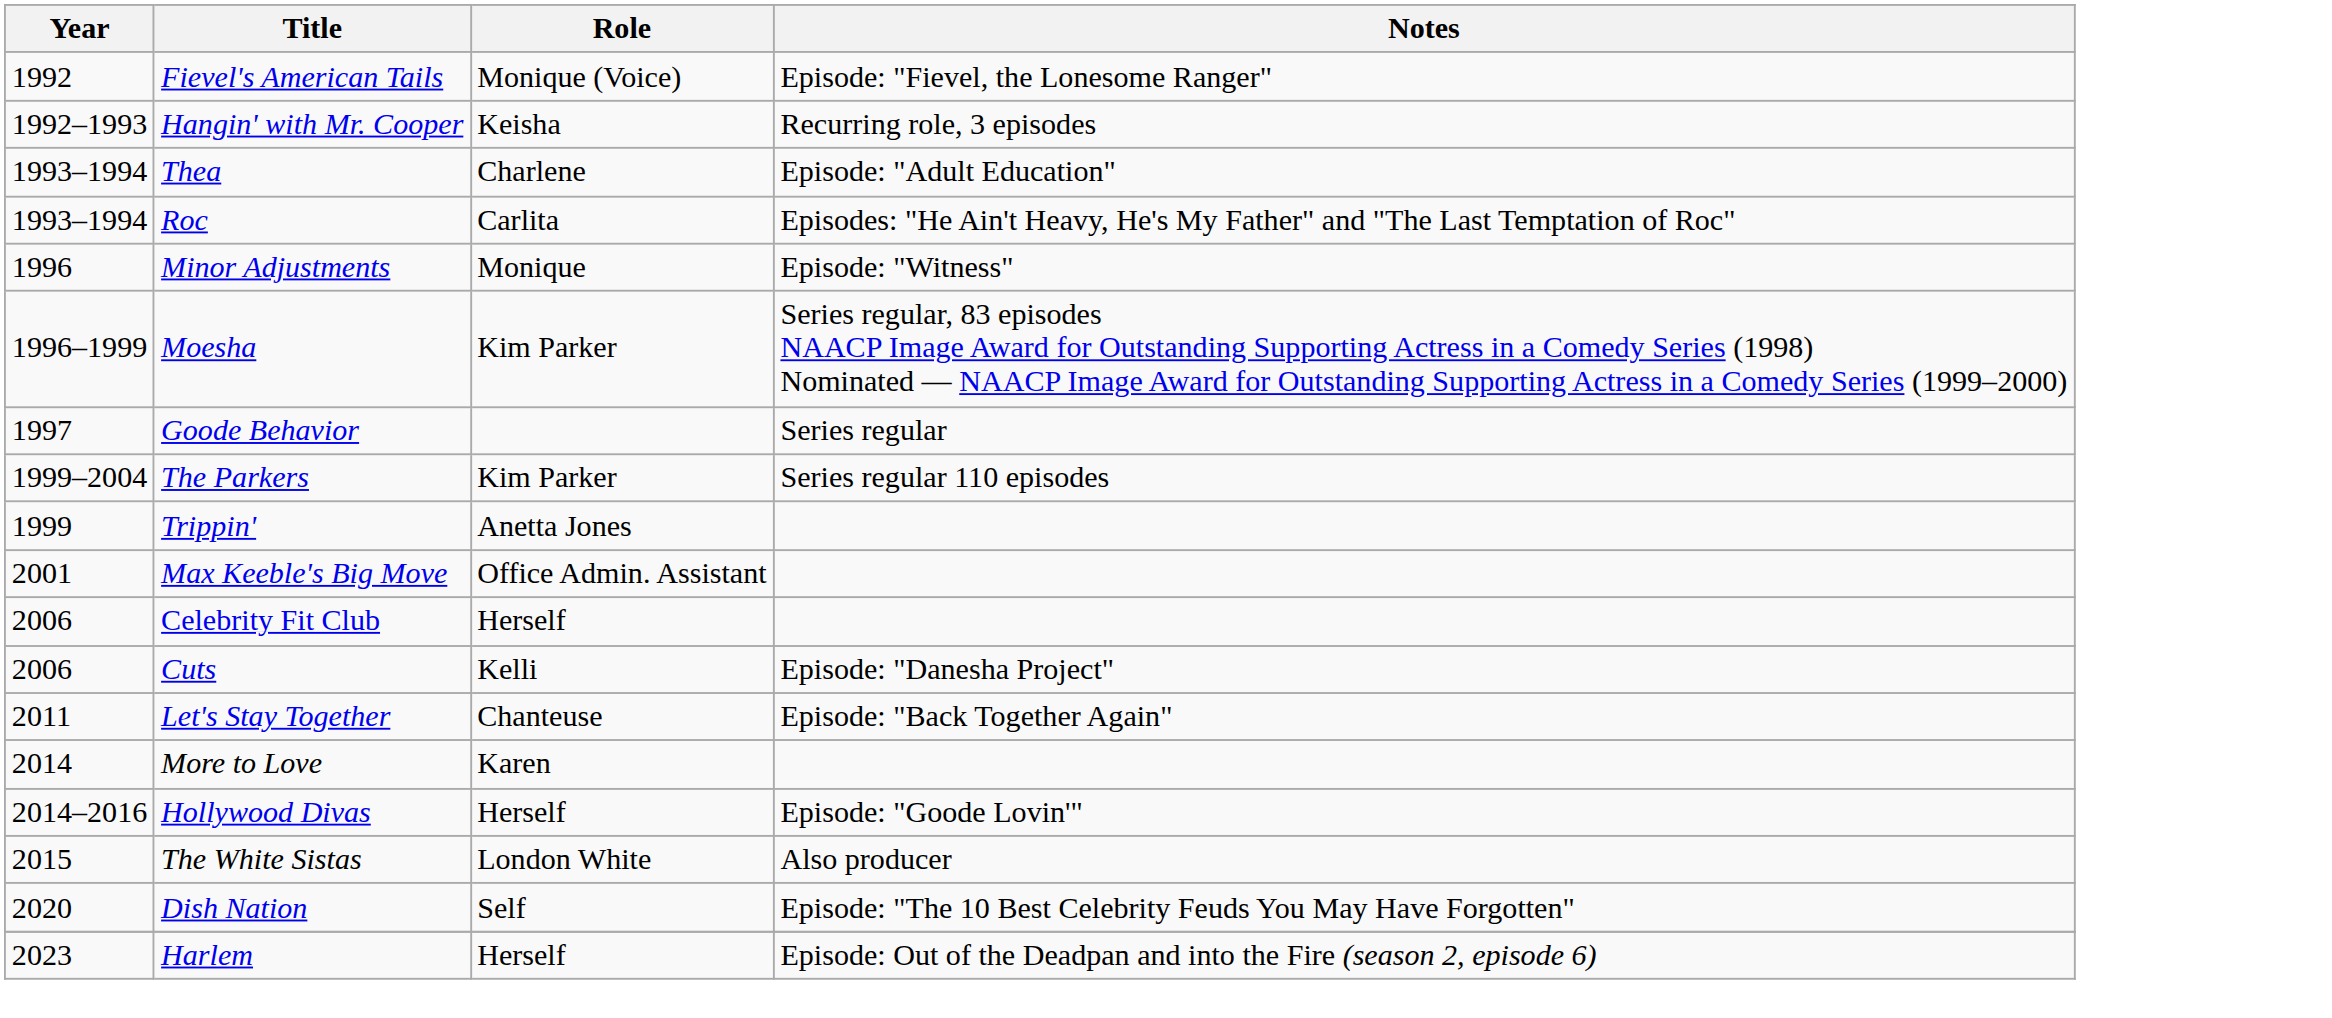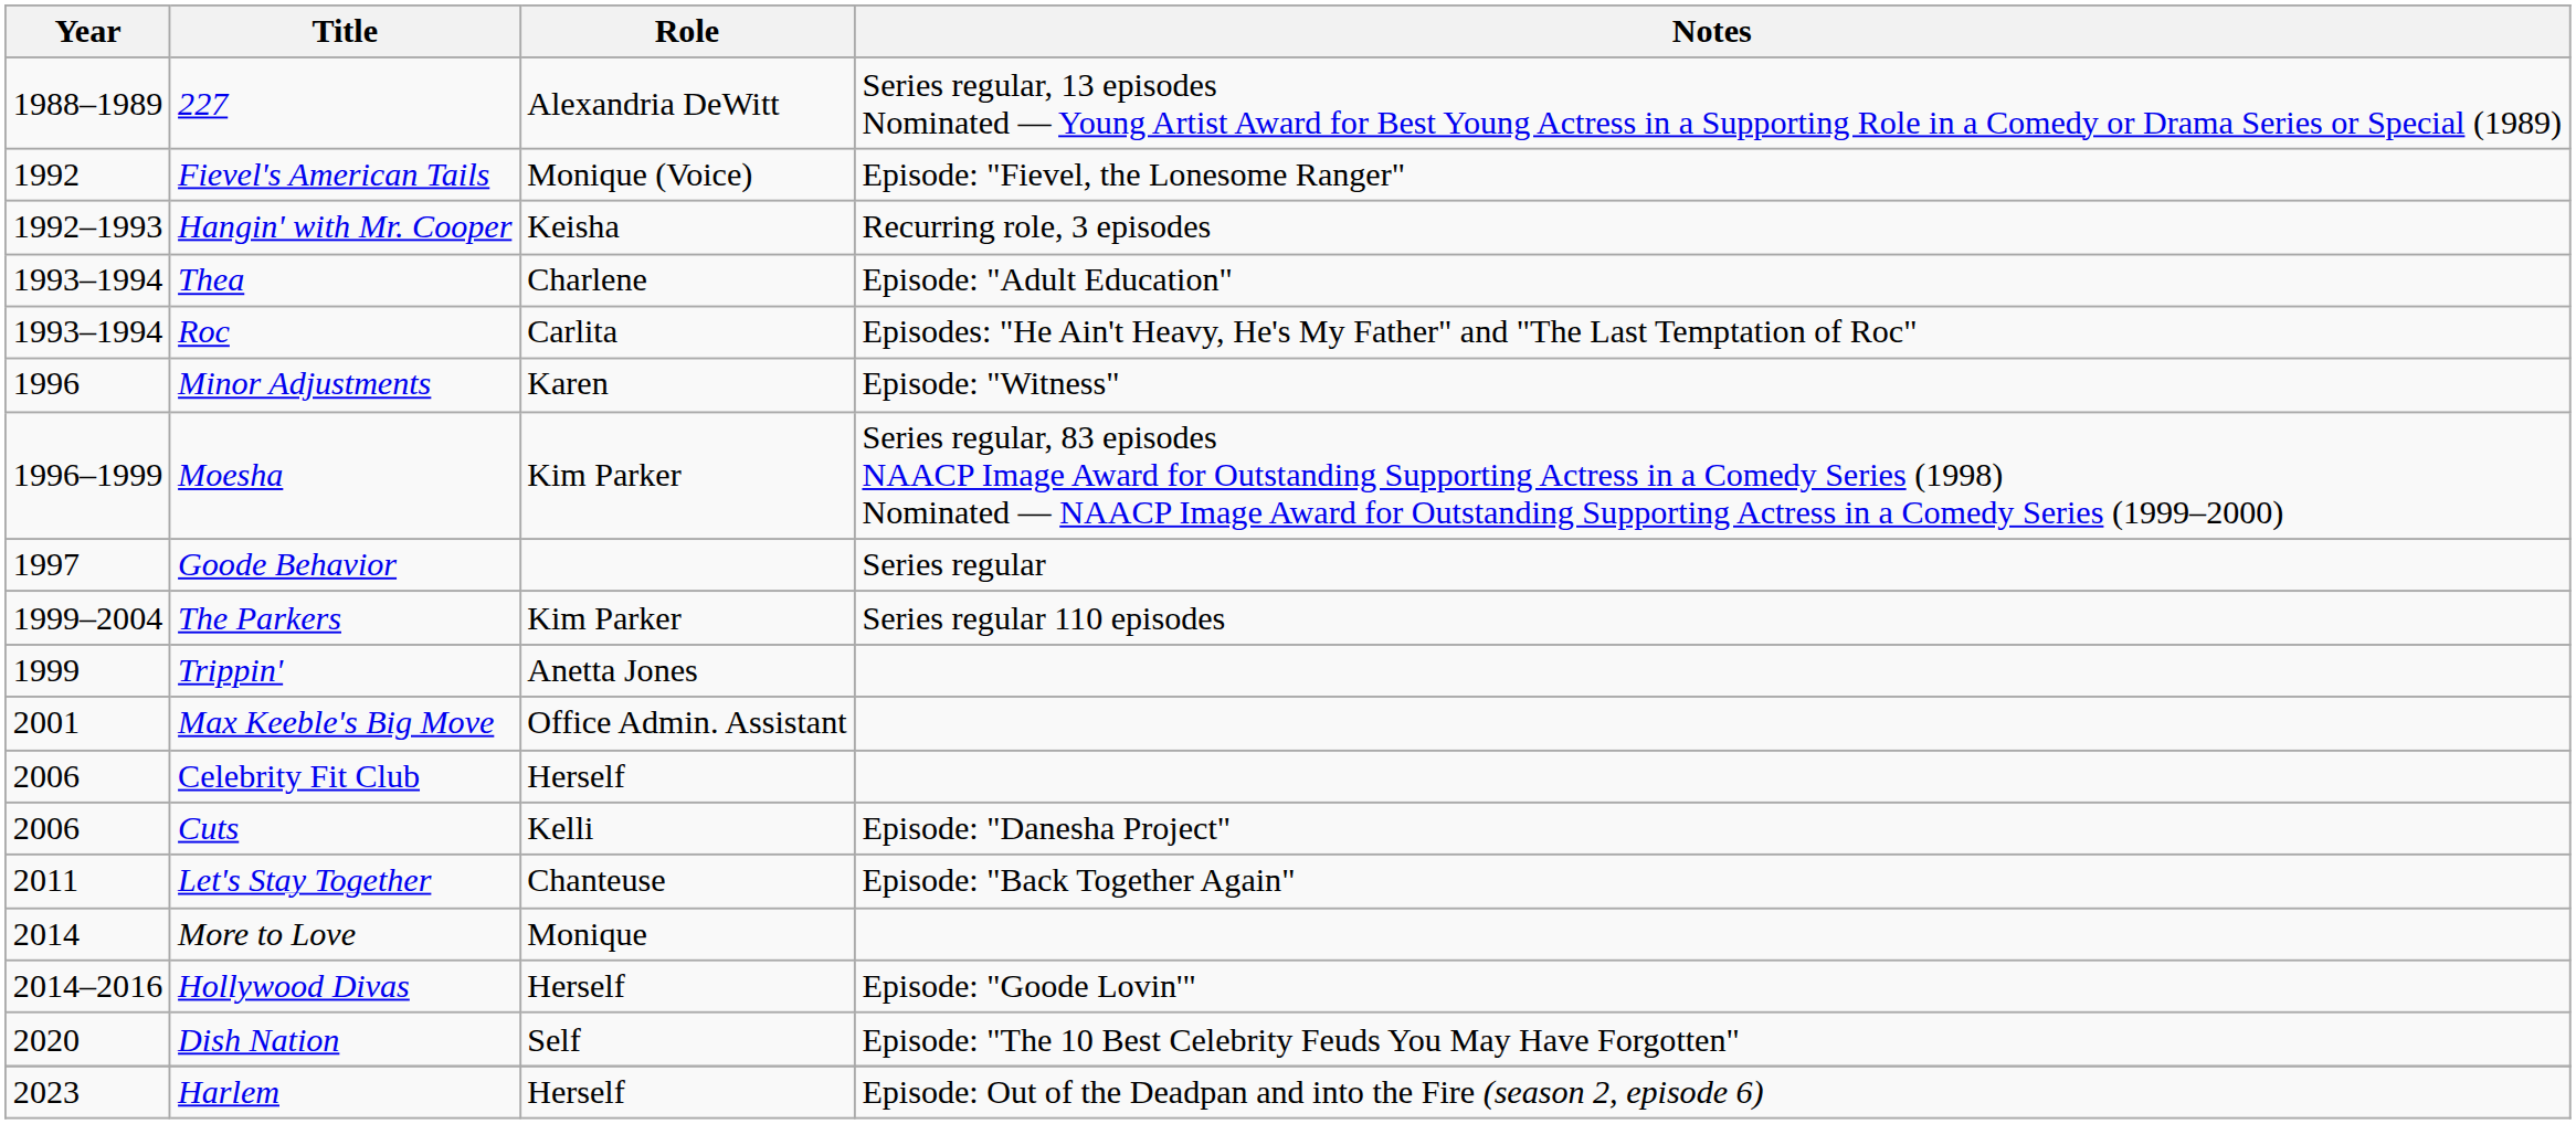 <table class="wikitable sortable">
 <tr>
 <th>Year</th>
 <th>Title</th>
 <th>Role</th>
 <th class="unsortable">Notes</th>
+</tr>
+<tr>
+<td>1988–1989</td>
+<td><em><a href='#'>227</a></em></td>
+<td>Alexandria DeWitt</td>
+<td>Series regular, 13 episodes<br>Nominated — <a href='#'>Young Artist Award for Best Young Actress in a Supporting Role in a Comedy or Drama Series or Special</a> (1989)</td>
 </tr>
 <tr>
 <td>1992</td>
 <td><em><a href='#'>Fievel's American Tails</a></em></td>
 <td>Monique (Voice)</td>
 <td>Episode: "Fievel, the Lonesome Ranger"</td>
 </tr>
 <tr>
 <td>1992–1993</td>
 <td><em><a href='#'>Hangin' with Mr. Cooper</a></em></td>
 <td>Keisha</td>
 <td>Recurring role, 3 episodes</td>
 </tr>
 <tr>
 <td>1993–1994</td>
 <td><em><a href='#'>Thea</a></em></td>
 <td>Charlene</td>
 <td>Episode: "Adult Education"</td>
 </tr>
 <tr>
 <td>1993–1994</td>
 <td><em><a href='#'>Roc</a></em></td>
 <td>Carlita</td>
 <td>Episodes: "He Ain't Heavy, He's My Father" and "The Last Temptation of Roc"</td>
 </tr>
 <tr>
 <td>1996</td>
 <td><em><a href='#'>Minor Adjustments</a></em></td>
-<td>Monique</td>
+<td>Karen</td>
 <td>Episode: "Witness"</td>
 </tr>
 <tr>
 <td>1996–1999</td>
 <td><em><a href='#'>Moesha</a></em></td>
 <td>Kim Parker</td>
 <td>Series regular, 83 episodes<br><a href='#'>NAACP Image Award for Outstanding Supporting Actress in a Comedy Series</a> (1998)<br>Nominated — <a href='#'>NAACP Image Award for Outstanding Supporting Actress in a Comedy Series</a> (1999–2000)</td>
 </tr>
 <tr>
 <td>1997</td>
 <td><em><a href='#'>Goode Behavior</a></em></td>
 <td></td>
 <td>Series regular</td>
 </tr>
 <tr>
 <td>1999–2004</td>
 <td><em><a href='#'>The Parkers</a></em></td>
 <td>Kim Parker</td>
 <td>Series regular 110 episodes</td>
 </tr>
 <tr>
 <td>1999</td>
 <td><em><a href='#'>Trippin'</a></em></td>
 <td>Anetta Jones</td>
 <td></td>
 </tr>
 <tr>
 <td>2001</td>
 <td><em><a href='#'>Max Keeble's Big Move</a></em></td>
 <td>Office Admin. Assistant</td>
 <td></td>
 </tr>
 <tr>
 <td>2006</td>
 <td><a href='#'>Celebrity Fit Club</a></td>
 <td>Herself</td>
 <td></td>
 </tr>
 <tr>
 <td>2006</td>
 <td><em><a href='#'>Cuts</a></em></td>
 <td>Kelli</td>
 <td>Episode: "Danesha Project"</td>
 </tr>
 <tr>
 <td>2011</td>
 <td><em><a href='#'>Let's Stay Together</a></em></td>
 <td>Chanteuse</td>
 <td>Episode: "Back Together Again"</td>
 </tr>
 <tr>
 <td>2014</td>
 <td><em>More to Love</em></td>
-<td>Karen</td>
+<td>Monique</td>
 <td></td>
 </tr>
 <tr>
 <td>2014–2016</td>
 <td><em><a href='#'>Hollywood Divas</a></em></td>
 <td>Herself</td>
 <td>Episode: "Goode Lovin'"</td>
-</tr>
-<tr>
-<td>2015</td>
-<td><em>The White Sistas</em></td>
-<td>London White</td>
-<td>Also producer</td>
 </tr>
 <tr>
 <td>2020</td>
 <td><em><a href='#'>Dish Nation</a></em></td>
 <td>Self</td>
 <td>Episode: "The 10 Best Celebrity Feuds You May Have Forgotten"</td>
 </tr>
 <tr>
 </tr>
 <tr>
 <td>2023</td>
 <td><a href='#'><em>Harlem</em></a></td>
 <td>Herself</td>
 <td>Episode: Out of the Deadpan and into the Fire <em>(season 2, episode 6)</em></td>
 </tr>
 </table>
